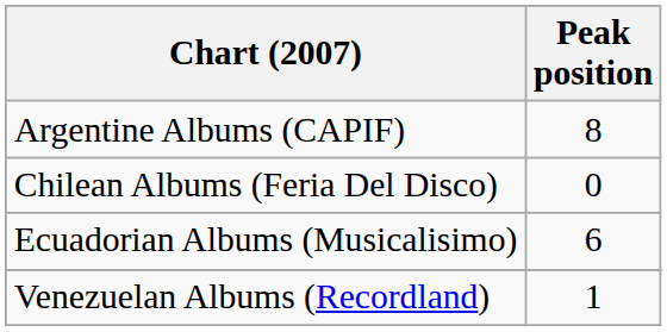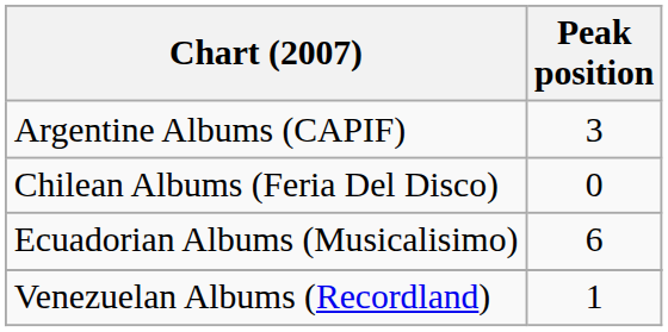 <table class="wikitable sortable">
 <tr>
 <th>Chart (2007)</th>
 <th>Peak<br>position</th>
 </tr>
 <tr>
 <td>Argentine Albums (CAPIF)</td>
-<td align="center">8</td>
+<td align="center">3</td>
 </tr>
 <tr>
 <td>Chilean Albums (Feria Del Disco)</td>
 <td align="center">0</td>
 </tr>
 <tr>
 <td>Ecuadorian Albums (Musicalisimo)</td>
 <td align="center">6</td>
 </tr>
 <tr>
 </tr>
 <tr>
 </tr>
 <tr>
 </tr>
 <tr>
 <td>Venezuelan Albums (<a href='#'>Recordland</a>)</td>
 <td align="center">1</td>
 </tr>
 </table>
